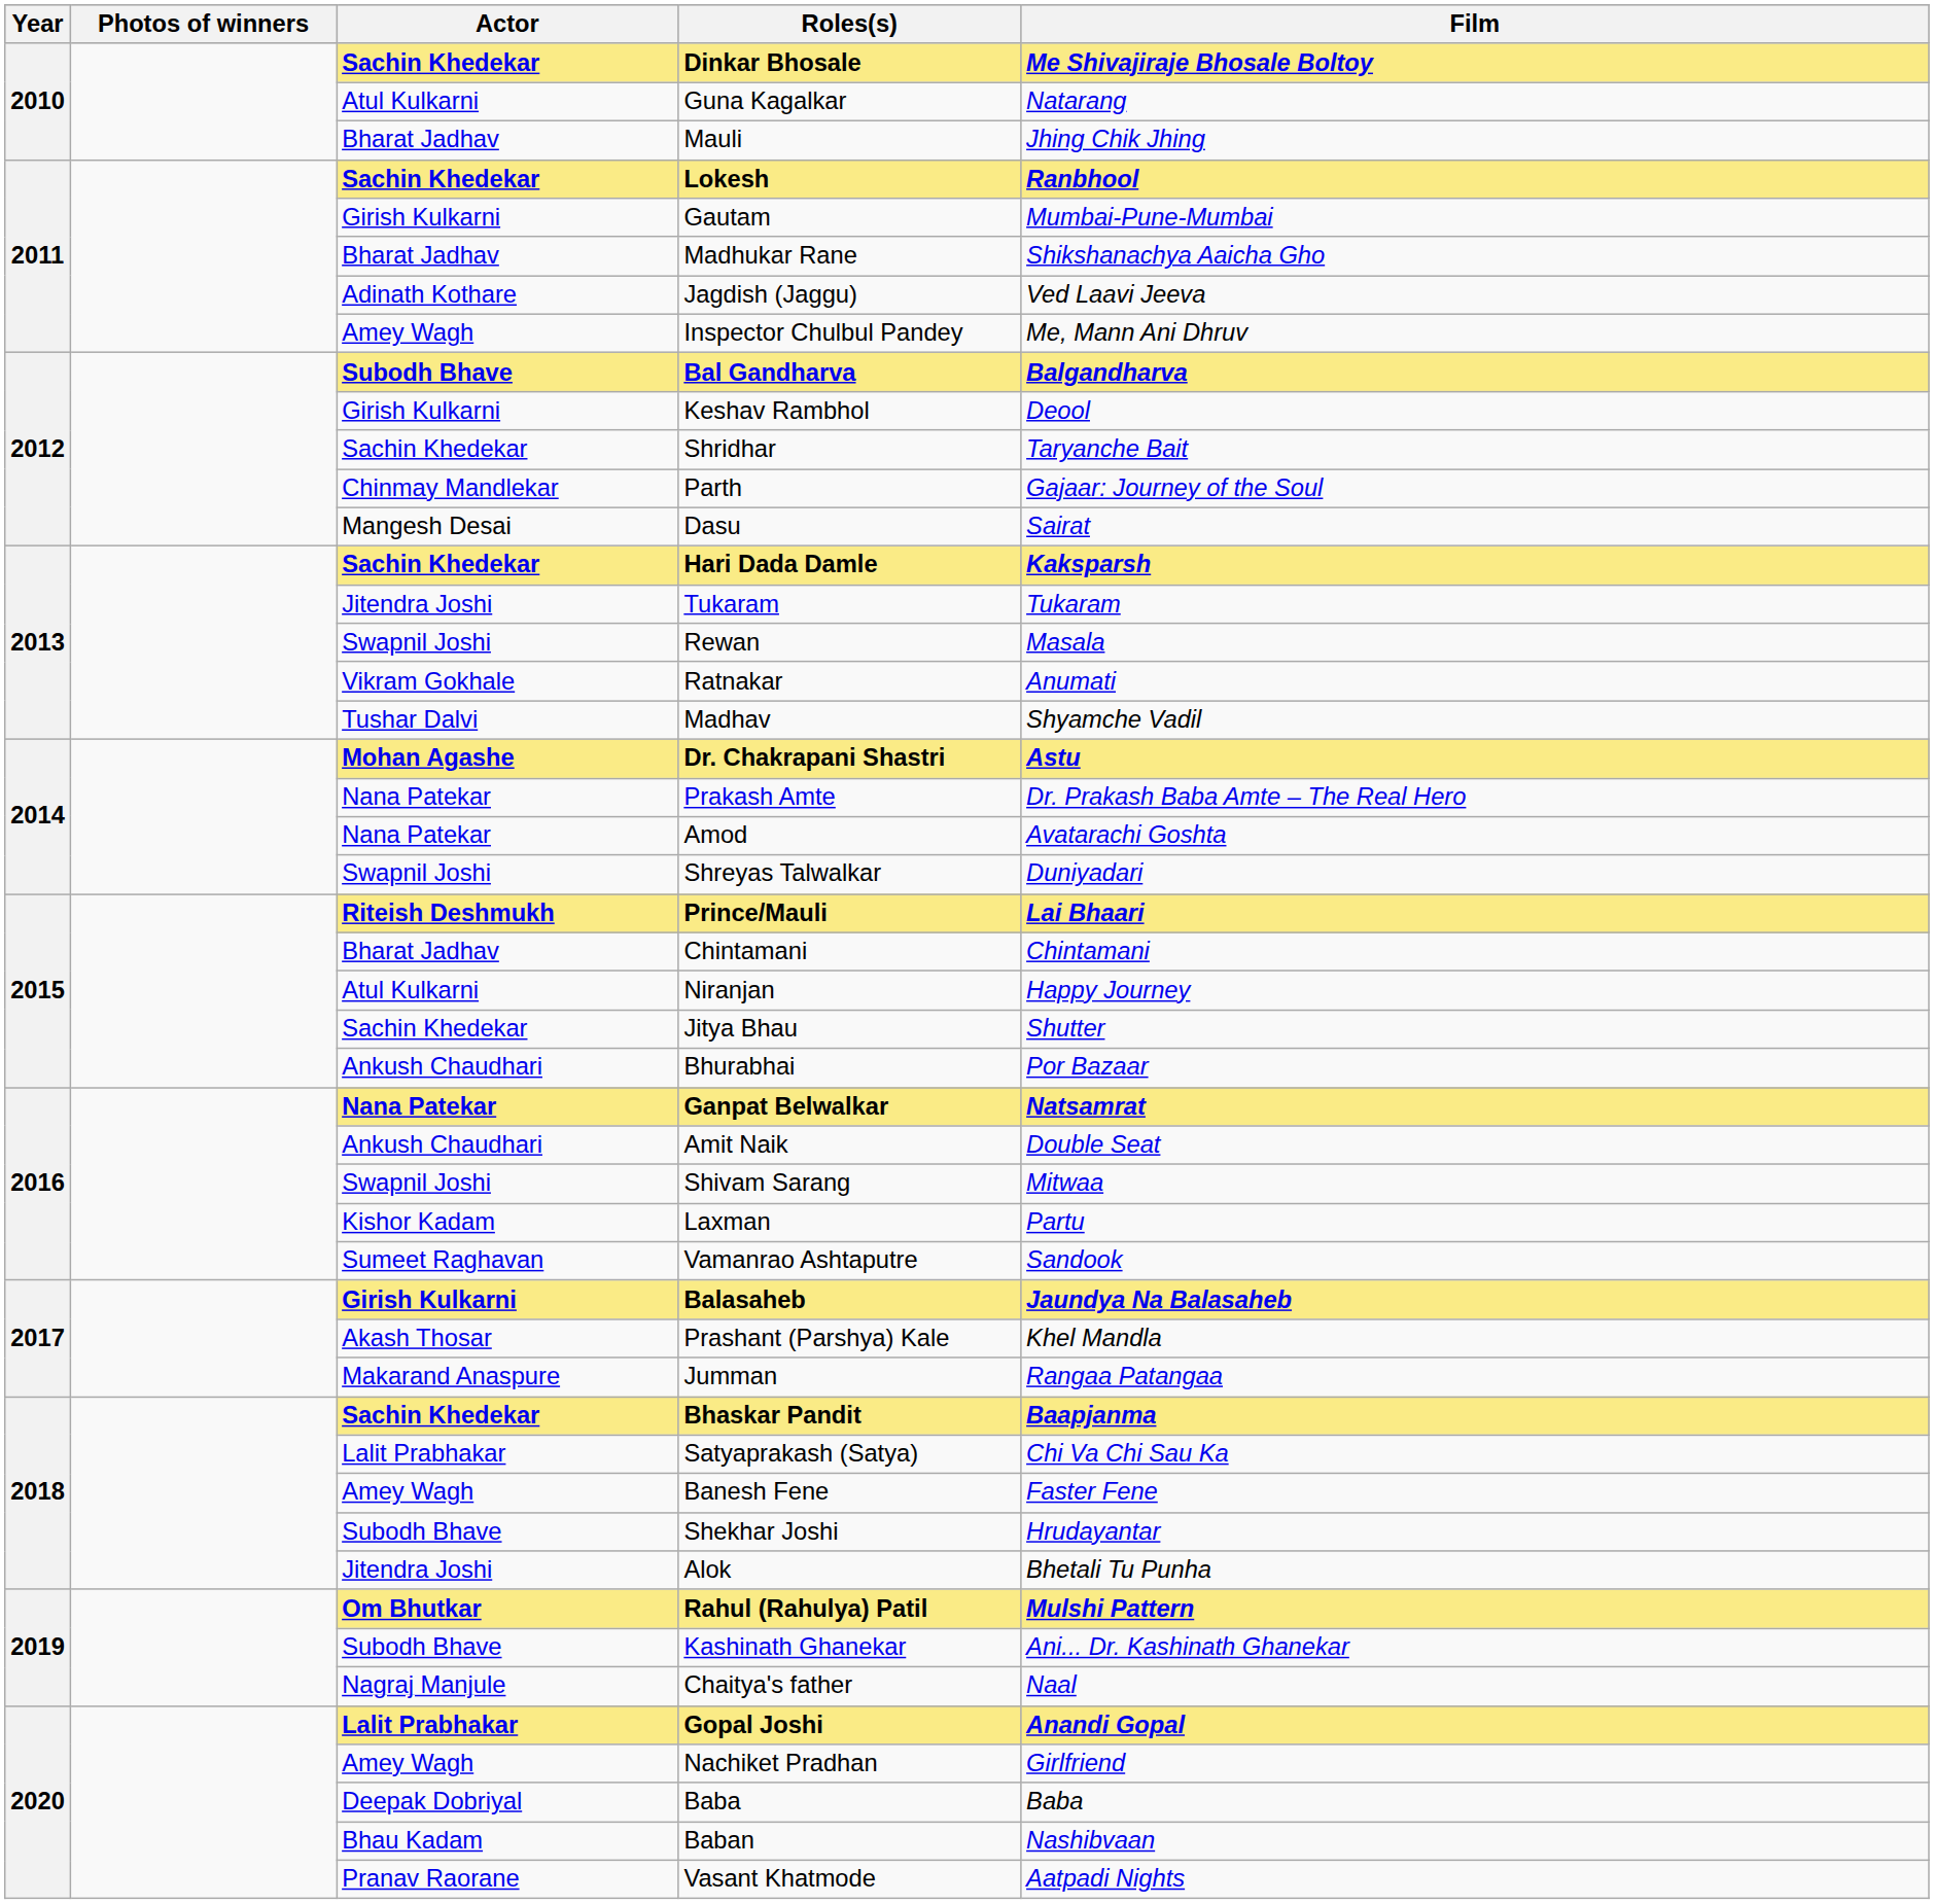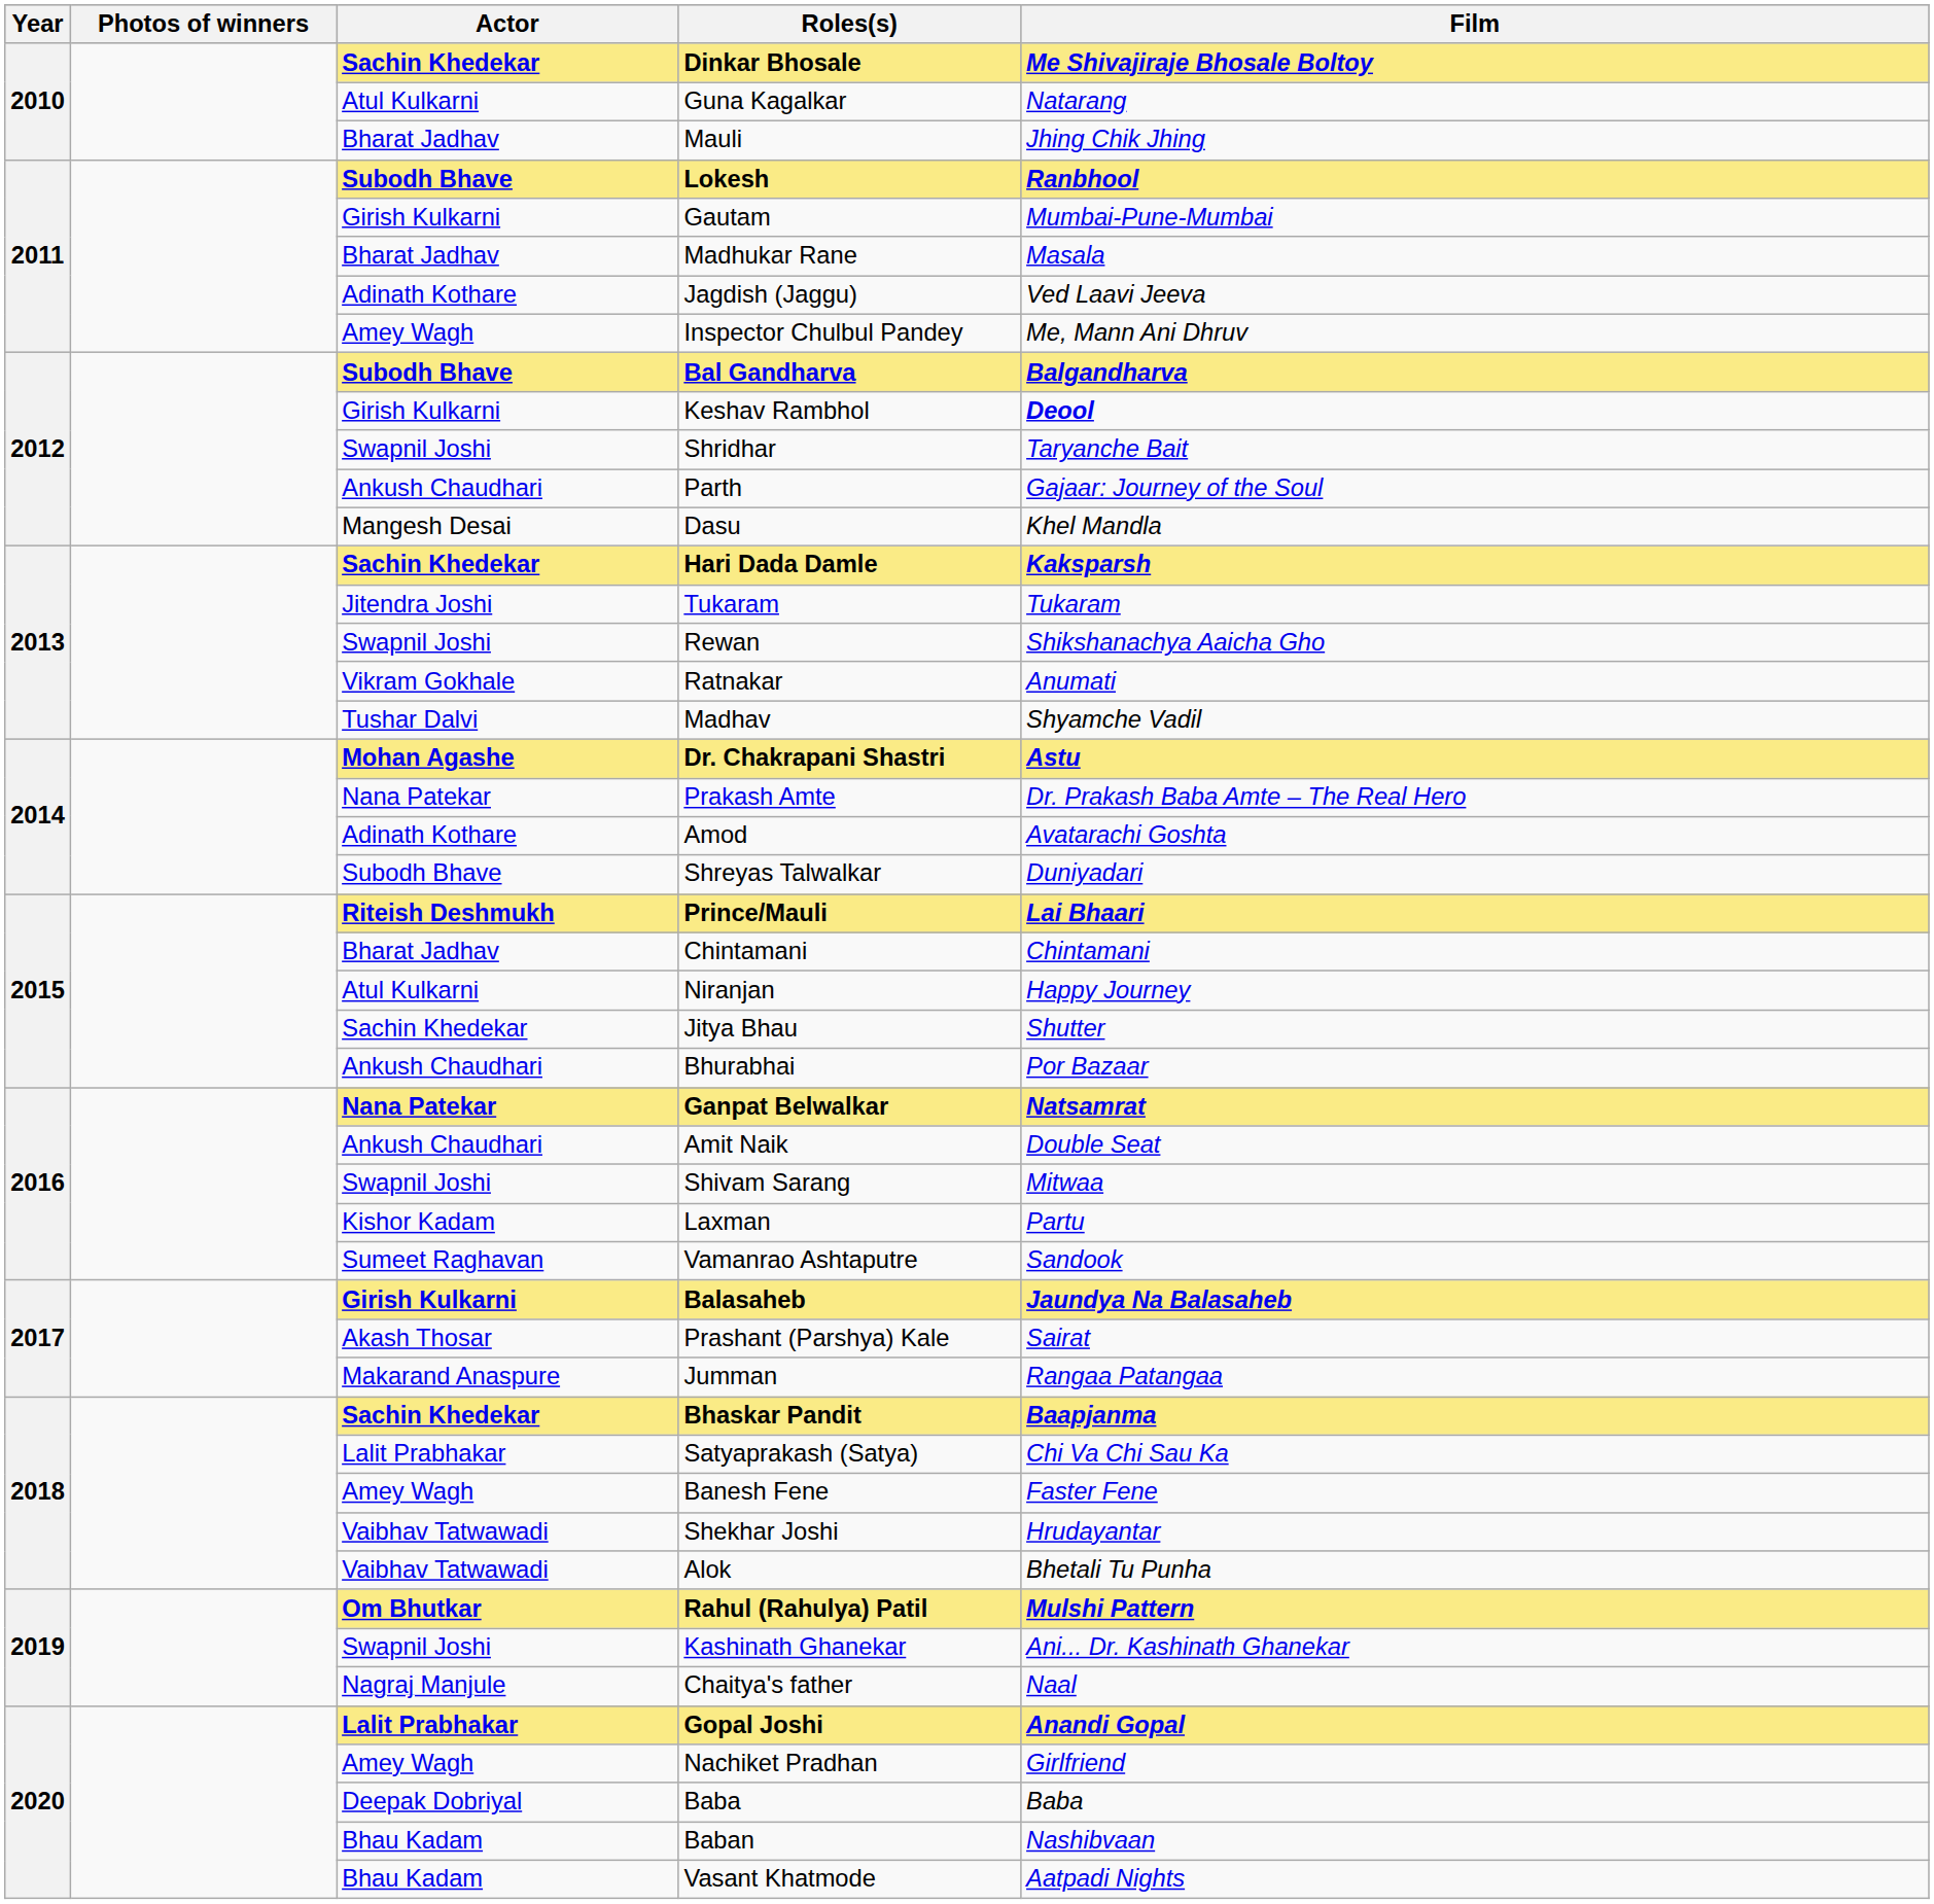 <table class="wikitable" style="width:100%">
 <tr bgcolor="#bebebe">
 <th width="2%">Year</th>
 <th width="14%">Photos of winners</th>
 <th width="18%">Actor</th>
 <th width="18%">Roles(s)</th>
 <th width="48%">Film</th>
 </tr>
 <tr>
 <th rowspan="3" style="text-align:center"><strong>2010</strong></th>
 <td rowspan="3"></td>
 <td style="background:#FAEB86;"><strong><a href='#'>Sachin Khedekar</a></strong></td>
 <td style="background:#FAEB86;"><strong>Dinkar Bhosale</strong></td>
 <td style="background:#FAEB86;"><strong><em><a href='#'>Me Shivajiraje Bhosale Boltoy</a></em></strong></td>
 </tr>
 <tr>
 <td><a href='#'>Atul Kulkarni</a></td>
 <td>Guna Kagalkar</td>
 <td><em><a href='#'>Natarang</a></em></td>
 </tr>
 <tr>
 <td><a href='#'>Bharat Jadhav</a></td>
 <td>Mauli</td>
 <td><em><a href='#'>Jhing Chik Jhing</a></em></td>
 </tr>
 <tr>
 <th rowspan="5" style="text-align:center"><strong>2011</strong></th>
 <td rowspan="5"></td>
-<td style="background:#FAEB86;"><strong><a href='#'>Sachin Khedekar</a></strong></td>
+<td style="background:#FAEB86;"><strong><a href='#'>Subodh Bhave</a></strong></td>
 <td style="background:#FAEB86;"><strong>Lokesh</strong></td>
 <td style="background:#FAEB86;"><strong><em><a href='#'>Ranbhool</a></em></strong></td>
 </tr>
 <tr>
 <td><a href='#'>Girish Kulkarni</a></td>
 <td>Gautam</td>
 <td><em><a href='#'>Mumbai-Pune-Mumbai</a></em></td>
 </tr>
 <tr>
 <td><a href='#'>Bharat Jadhav</a></td>
 <td>Madhukar Rane</td>
-<td><em><a href='#'>Shikshanachya Aaicha Gho</a></em></td>
+<td><em><a href='#'>Masala</a></em></td>
 </tr>
 <tr>
 <td><a href='#'>Adinath Kothare</a></td>
 <td>Jagdish (Jaggu)</td>
 <td><em>Ved Laavi Jeeva</em></td>
 </tr>
 <tr>
 <td><a href='#'>Amey Wagh</a></td>
 <td>Inspector Chulbul Pandey</td>
 <td><em>Me, Mann Ani Dhruv</em></td>
 </tr>
 <tr>
 <th rowspan="5" style="text-align:center"><strong>2012</strong></th>
 <td rowspan="5"></td>
 <td style="background:#FAEB86;"><strong><a href='#'>Subodh Bhave</a></strong></td>
 <td style="background:#FAEB86;"><strong><a href='#'>Bal Gandharva</a></strong></td>
 <td style="background:#FAEB86;"><strong><em><a href='#'>Balgandharva</a></em></strong></td>
 </tr>
 <tr>
 <td><a href='#'>Girish Kulkarni</a></td>
 <td>Keshav Rambhol</td>
-<td><em><a href='#'>Deool</a></em></td>
+<td><strong><em><a href='#'>Deool</a></em></strong></td>
 </tr>
 <tr>
-<td><a href='#'>Sachin Khedekar</a></td>
+<td><a href='#'>Swapnil Joshi</a></td>
 <td>Shridhar</td>
 <td><em><a href='#'>Taryanche Bait</a></em></td>
 </tr>
 <tr>
-<td><a href='#'>Chinmay Mandlekar</a></td>
+<td><a href='#'>Ankush Chaudhari</a></td>
 <td>Parth</td>
 <td><em><a href='#'>Gajaar: Journey of the Soul</a></em></td>
 </tr>
 <tr>
 <td>Mangesh Desai</td>
 <td>Dasu</td>
-<td><em><a href='#'>Sairat</a></em></td>
+<td><em>Khel Mandla</em></td>
 </tr>
 <tr>
 <th rowspan= "5" style="text-align:center"><strong>2013</strong></th>
 <td rowspan="5"></td>
 <td style="background:#FAEB86;"><strong><a href='#'>Sachin Khedekar</a></strong></td>
 <td style="background:#FAEB86;"><strong>Hari Dada Damle</strong></td>
 <td style="background:#FAEB86;"><strong><em><a href='#'>Kaksparsh</a></em></strong></td>
 </tr>
 <tr>
 <td><a href='#'>Jitendra Joshi</a></td>
 <td><a href='#'>Tukaram</a></td>
 <td><em><a href='#'>Tukaram</a></em></td>
 </tr>
 <tr>
 <td><a href='#'>Swapnil Joshi</a></td>
 <td>Rewan</td>
-<td><em><a href='#'>Masala</a></em></td>
+<td><em><a href='#'>Shikshanachya Aaicha Gho</a></em></td>
 </tr>
 <tr>
 <td><a href='#'>Vikram Gokhale</a></td>
 <td>Ratnakar</td>
 <td><em><a href='#'>Anumati</a></em></td>
 </tr>
 <tr>
 <td><a href='#'>Tushar Dalvi</a></td>
 <td>Madhav</td>
 <td><em>Shyamche Vadil</em></td>
 </tr>
 <tr>
 <th rowspan="4" style="text-align:center"><strong>2014</strong></th>
 <td rowspan="4"></td>
 <td style="background:#FAEB86;"><strong><a href='#'>Mohan Agashe</a></strong></td>
 <td style="background:#FAEB86;"><strong>Dr. Chakrapani Shastri</strong></td>
 <td style="background:#FAEB86;"><strong><em><a href='#'>Astu</a></em></strong></td>
 </tr>
 <tr>
 <td><a href='#'>Nana Patekar</a></td>
 <td><a href='#'>Prakash Amte</a></td>
 <td><em><a href='#'>Dr. Prakash Baba Amte – The Real Hero</a></em></td>
 </tr>
 <tr>
-<td><a href='#'>Nana Patekar</a></td>
+<td><a href='#'>Adinath Kothare</a></td>
 <td>Amod</td>
 <td><em><a href='#'>Avatarachi Goshta</a></em></td>
 </tr>
 <tr>
-<td><a href='#'>Swapnil Joshi</a></td>
+<td><a href='#'>Subodh Bhave</a></td>
 <td>Shreyas Talwalkar</td>
 <td><em><a href='#'>Duniyadari</a></em></td>
 </tr>
 <tr>
 <th rowspan="5" style="text-align:center"><strong>2015</strong></th>
 <td rowspan="5"></td>
 <td style="background:#FAEB86;"><strong><a href='#'>Riteish Deshmukh</a></strong></td>
 <td style="background:#FAEB86;"><strong>Prince/Mauli</strong></td>
 <td style="background:#FAEB86;"><strong><em><a href='#'>Lai Bhaari</a></em></strong></td>
 </tr>
 <tr>
 <td><a href='#'>Bharat Jadhav</a></td>
 <td>Chintamani</td>
 <td><em><a href='#'>Chintamani</a></em></td>
 </tr>
 <tr>
 <td><a href='#'>Atul Kulkarni</a></td>
 <td>Niranjan</td>
 <td><em><a href='#'>Happy Journey</a></em></td>
 </tr>
 <tr>
 <td><a href='#'>Sachin Khedekar</a></td>
 <td>Jitya Bhau</td>
 <td><em><a href='#'>Shutter</a></em></td>
 </tr>
 <tr>
 <td><a href='#'>Ankush Chaudhari</a></td>
 <td>Bhurabhai</td>
 <td><em><a href='#'>Por Bazaar</a></em></td>
 </tr>
 <tr>
 <th rowspan="5" style="text-align:center"><strong>2016</strong></th>
 <td rowspan="5"></td>
 <td style="background:#FAEB86;"><strong><a href='#'>Nana Patekar</a></strong></td>
 <td style="background:#FAEB86;"><strong>Ganpat Belwalkar</strong></td>
 <td style="background:#FAEB86;"><strong><em><a href='#'>Natsamrat</a></em></strong></td>
 </tr>
 <tr>
 <td><a href='#'>Ankush Chaudhari</a></td>
 <td>Amit Naik</td>
 <td><em><a href='#'>Double Seat</a></em></td>
 </tr>
 <tr>
 <td><a href='#'>Swapnil Joshi</a></td>
 <td>Shivam Sarang</td>
 <td><em><a href='#'>Mitwaa</a></em></td>
 </tr>
 <tr>
 <td><a href='#'>Kishor Kadam</a></td>
 <td>Laxman</td>
 <td><em><a href='#'>Partu</a></em></td>
 </tr>
 <tr>
 <td><a href='#'>Sumeet Raghavan</a></td>
 <td>Vamanrao Ashtaputre</td>
 <td><em><a href='#'>Sandook</a></em></td>
 </tr>
 <tr>
 <th rowspan="3" style="text-align:center"><strong>2017</strong></th>
 <td rowspan="3"></td>
 <td style="background:#FAEB86;"><strong><a href='#'>Girish Kulkarni</a></strong></td>
 <td style="background:#FAEB86;"><strong>Balasaheb</strong></td>
 <td style="background:#FAEB86;"><strong><em><a href='#'>Jaundya Na Balasaheb</a></em></strong></td>
 </tr>
 <tr>
 <td><a href='#'>Akash Thosar</a></td>
 <td>Prashant (Parshya) Kale</td>
-<td><em>Khel Mandla</em></td>
+<td><em><a href='#'>Sairat</a></em></td>
 </tr>
 <tr>
 <td><a href='#'>Makarand Anaspure</a></td>
 <td>Jumman</td>
 <td><em><a href='#'>Rangaa Patangaa</a></em></td>
 </tr>
 <tr>
 <th rowspan="5" style="text-align:center"><strong>2018</strong></th>
 <td rowspan="5"></td>
 <td style="background:#FAEB86;"><strong><a href='#'>Sachin Khedekar</a></strong></td>
 <td style="background:#FAEB86;"><strong>Bhaskar Pandit</strong></td>
 <td style="background:#FAEB86;"><strong><em><a href='#'>Baapjanma</a></em></strong></td>
 </tr>
 <tr>
 <td><a href='#'>Lalit Prabhakar</a></td>
 <td>Satyaprakash (Satya)</td>
 <td><em><a href='#'>Chi Va Chi Sau Ka</a></em></td>
 </tr>
 <tr>
 <td><a href='#'>Amey Wagh</a></td>
 <td>Banesh Fene</td>
 <td><em><a href='#'>Faster Fene</a></em></td>
 </tr>
 <tr>
-<td><a href='#'>Subodh Bhave</a></td>
+<td><a href='#'>Vaibhav Tatwawadi</a></td>
 <td>Shekhar Joshi</td>
 <td><em><a href='#'>Hrudayantar</a></em></td>
 </tr>
 <tr>
-<td><a href='#'>Jitendra Joshi</a></td>
+<td><a href='#'>Vaibhav Tatwawadi</a></td>
 <td>Alok</td>
 <td><em>Bhetali Tu Punha</em></td>
 </tr>
 <tr>
 <th rowspan="3" style="text-align:center"><strong>2019</strong></th>
 <td rowspan="3"></td>
 <td style="background:#FAEB86;"><strong><a href='#'>Om Bhutkar</a></strong></td>
 <td style="background:#FAEB86;"><strong>Rahul (Rahulya) Patil</strong></td>
 <td style="background:#FAEB86;"><strong><em><a href='#'>Mulshi Pattern</a></em></strong></td>
 </tr>
 <tr>
-<td><a href='#'>Subodh Bhave</a></td>
+<td><a href='#'>Swapnil Joshi</a></td>
 <td><a href='#'>Kashinath Ghanekar</a></td>
 <td><em><a href='#'>Ani... Dr. Kashinath Ghanekar</a></em></td>
 </tr>
 <tr>
 <td><a href='#'>Nagraj Manjule</a></td>
 <td>Chaitya's father</td>
 <td><em><a href='#'>Naal</a></em></td>
 </tr>
 <tr>
 <th rowspan="5" style="text-align:center"><strong>2020</strong></th>
 <td rowspan="5"></td>
 <td style="background:#FAEB86;"><strong><a href='#'>Lalit Prabhakar</a></strong></td>
 <td style="background:#FAEB86;"><strong>Gopal Joshi</strong></td>
 <td style="background:#FAEB86;"><strong><em><a href='#'>Anandi Gopal</a></em></strong></td>
 </tr>
 <tr>
 <td><a href='#'>Amey Wagh</a></td>
 <td>Nachiket Pradhan</td>
 <td><em><a href='#'>Girlfriend</a></em></td>
 </tr>
 <tr>
 <td><a href='#'>Deepak Dobriyal</a></td>
 <td>Baba</td>
 <td><em>Baba</em></td>
 </tr>
 <tr>
 <td><a href='#'>Bhau Kadam</a></td>
 <td>Baban</td>
 <td><em><a href='#'>Nashibvaan</a></em></td>
 </tr>
 <tr>
-<td><a href='#'>Pranav Raorane</a></td>
+<td><a href='#'>Bhau Kadam</a></td>
 <td>Vasant Khatmode</td>
 <td><em><a href='#'>Aatpadi Nights</a></em></td>
 </tr>
 </table>
